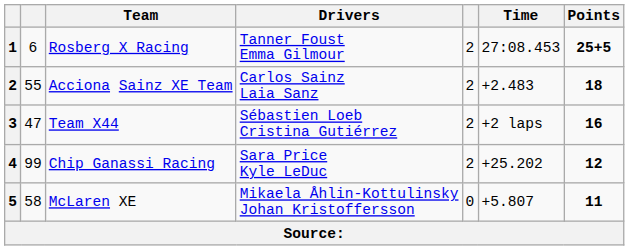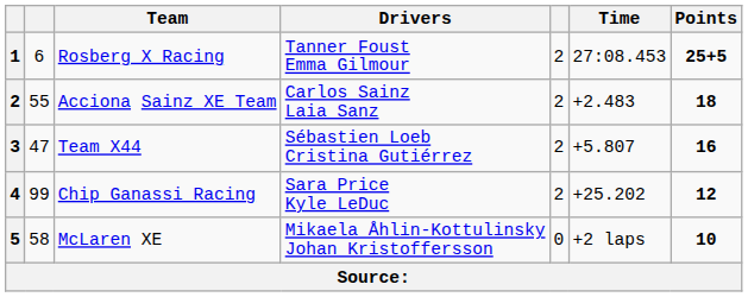 <table class="wikitable" style="font-size: 85%">
 <tr>
 <th scope="col"></th>
 <th scope="col"></th>
 <th scope="col">Team</th>
 <th scope="col">Drivers</th>
 <th scope="col"></th>
 <th scope="col">Time</th>
 <th scope="col">Points</th>
 </tr>
 <tr>
 <th scope=row>1</th>
 <td align=center>6</td>
 <td> <a href='#'>Rosberg X Racing</a></td>
 <td> <a href='#'>Tanner Foust</a><br> <a href='#'>Emma Gilmour</a></td>
 <td>2</td>
 <td>27:08.453</td>
 <td align=center><strong>25+5</strong></td>
 </tr>
 <tr>
 <th scope=row>2</th>
 <td align=center>55</td>
 <td> <a href='#'>Acciona</a>  <a href='#'>Sainz XE Team</a></td>
 <td> <a href='#'>Carlos Sainz</a><br> <a href='#'>Laia Sanz</a></td>
 <td>2</td>
 <td>+2.483</td>
 <td align=center><strong>18</strong></td>
 </tr>
 <tr>
 <th scope=row>3</th>
 <td align=center>47</td>
 <td> <a href='#'>Team X44</a></td>
 <td> <a href='#'>Sébastien Loeb</a><br> <a href='#'>Cristina Gutiérrez</a></td>
 <td>2</td>
-<td>+2 laps</td>
+<td>+5.807</td>
 <td align=center><strong>16</strong></td>
 </tr>
 <tr>
 <th scope=row>4</th>
 <td align=center>99</td>
 <td> <a href='#'>Chip Ganassi Racing</a></td>
 <td> <a href='#'>Sara Price</a><br> <a href='#'>Kyle LeDuc</a></td>
 <td>2</td>
 <td>+25.202</td>
 <td align=center><strong>12</strong></td>
 </tr>
 <tr>
 <th scope=row>5</th>
 <td align=center>58</td>
 <td> <a href='#'>McLaren</a> XE</td>
 <td> <a href='#'>Mikaela Åhlin-Kottulinsky</a><br> <a href='#'>Johan Kristoffersson</a></td>
 <td>0</td>
-<td>+5.807</td>
-<td align=center><strong>11</strong></td>
+<td>+2 laps</td>
+<td align=center><strong>10</strong></td>
 </tr>
 <tr>
 <th colspan="7">Source:</th>
 </tr>
 </table>
